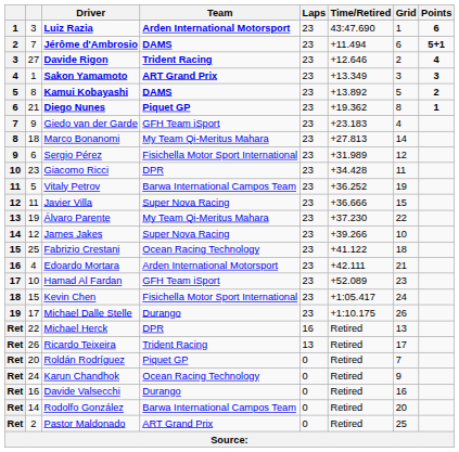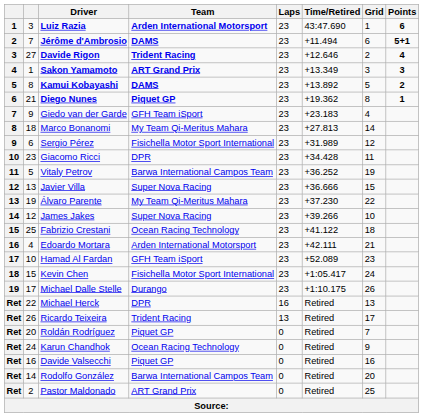 <table class="wikitable" style="font-size: 85%">
 <tr>
 <th></th>
 <th></th>
 <th>Driver</th>
 <th>Team</th>
 <th>Laps</th>
 <th>Time/Retired</th>
 <th>Grid</th>
 <th>Points</th>
 </tr>
 <tr>
 <th>1</th>
 <td align="center">3</td>
 <td> <strong><a href='#'>Luiz Razia</a></strong></td>
 <td><strong><a href='#'>Arden International Motorsport</a></strong></td>
 <td>23</td>
 <td>43:47.690</td>
 <td>1</td>
 <td align="center"><strong>6</strong></td>
 </tr>
 <tr>
 <th>2</th>
 <td align="center">7</td>
 <td> <strong><a href='#'>Jérôme d'Ambrosio</a></strong></td>
 <td><strong><a href='#'>DAMS</a></strong></td>
 <td>23</td>
 <td>+11.494</td>
 <td>6</td>
 <td align="center"><strong>5+1</strong></td>
 </tr>
 <tr>
 <th>3</th>
 <td align="center">27</td>
 <td> <strong><a href='#'>Davide Rigon</a></strong></td>
 <td><strong><a href='#'>Trident Racing</a></strong></td>
 <td>23</td>
 <td>+12.646</td>
 <td>2</td>
 <td align="center"><strong>4</strong></td>
 </tr>
 <tr>
 <th>4</th>
 <td align="center">1</td>
 <td> <strong><a href='#'>Sakon Yamamoto</a></strong></td>
 <td><strong><a href='#'>ART Grand Prix</a></strong></td>
 <td>23</td>
 <td>+13.349</td>
 <td>3</td>
 <td align="center"><strong>3</strong></td>
 </tr>
 <tr>
 <th>5</th>
 <td align="center">8</td>
 <td> <strong><a href='#'>Kamui Kobayashi</a></strong></td>
 <td><strong><a href='#'>DAMS</a></strong></td>
 <td>23</td>
 <td>+13.892</td>
 <td>5</td>
 <td align="center"><strong>2</strong></td>
 </tr>
 <tr>
 <th>6</th>
 <td align="center">21</td>
 <td> <strong><a href='#'>Diego Nunes</a></strong></td>
 <td><strong><a href='#'>Piquet GP</a></strong></td>
 <td>23</td>
 <td>+19.362</td>
 <td>8</td>
 <td align="center"><strong>1</strong></td>
 </tr>
 <tr>
 <th>7</th>
 <td align="center">9</td>
 <td> <a href='#'>Giedo van der Garde</a></td>
 <td><a href='#'>GFH Team iSport</a></td>
 <td>23</td>
 <td>+23.183</td>
 <td>4</td>
 <td></td>
 </tr>
 <tr>
 <th>8</th>
 <td align="center">18</td>
 <td> <a href='#'>Marco Bonanomi</a></td>
 <td><a href='#'>My Team Qi-Meritus Mahara</a></td>
 <td>23</td>
 <td>+27.813</td>
 <td>14</td>
 <td></td>
 </tr>
 <tr>
 <th>9</th>
 <td align="center">6</td>
 <td> <a href='#'>Sergio Pérez</a></td>
 <td><a href='#'>Fisichella Motor Sport International</a></td>
 <td>23</td>
 <td>+31.989</td>
 <td>12</td>
 <td></td>
 </tr>
 <tr>
 <th>10</th>
 <td align="center">23</td>
 <td> <a href='#'>Giacomo Ricci</a></td>
 <td><a href='#'>DPR</a></td>
 <td>23</td>
 <td>+34.428</td>
 <td>11</td>
 <td></td>
 </tr>
 <tr>
 <th>11</th>
 <td align="center">5</td>
 <td> <a href='#'>Vitaly Petrov</a></td>
 <td><a href='#'>Barwa International Campos Team</a></td>
 <td>23</td>
 <td>+36.252</td>
 <td>19</td>
 <td></td>
 </tr>
 <tr>
 <th>12</th>
-<td align="center">11</td>
+<td align="center">13</td>
 <td> <a href='#'>Javier Villa</a></td>
 <td><a href='#'>Super Nova Racing</a></td>
 <td>23</td>
 <td>+36.666</td>
 <td>15</td>
 <td></td>
 </tr>
 <tr>
 <th>13</th>
 <td align="center">19</td>
 <td> <a href='#'>Álvaro Parente</a></td>
 <td><a href='#'>My Team Qi-Meritus Mahara</a></td>
 <td>23</td>
 <td>+37.230</td>
 <td>22</td>
 <td></td>
 </tr>
 <tr>
 <th>14</th>
 <td align="center">12</td>
 <td> <a href='#'>James Jakes</a></td>
 <td><a href='#'>Super Nova Racing</a></td>
 <td>23</td>
 <td>+39.266</td>
 <td>10</td>
 <td></td>
 </tr>
 <tr>
 <th>15</th>
 <td align="center">25</td>
 <td> <a href='#'>Fabrizio Crestani</a></td>
 <td><a href='#'>Ocean Racing Technology</a></td>
 <td>23</td>
 <td>+41.122</td>
 <td>18</td>
 <td></td>
 </tr>
 <tr>
 <th>16</th>
 <td align="center">4</td>
 <td> <a href='#'>Edoardo Mortara</a></td>
 <td><a href='#'>Arden International Motorsport</a></td>
 <td>23</td>
 <td>+42.111</td>
 <td>21</td>
 <td></td>
 </tr>
 <tr>
 <th>17</th>
 <td align="center">10</td>
 <td> <a href='#'>Hamad Al Fardan</a></td>
 <td><a href='#'>GFH Team iSport</a></td>
 <td>23</td>
 <td>+52.089</td>
 <td>23</td>
 <td></td>
 </tr>
 <tr>
 <th>18</th>
 <td align="center">15</td>
 <td> <a href='#'>Kevin Chen</a></td>
 <td><a href='#'>Fisichella Motor Sport International</a></td>
 <td>23</td>
 <td>+1:05.417</td>
 <td>24</td>
 <td></td>
 </tr>
 <tr>
 <th>19</th>
 <td align="center">17</td>
 <td> <a href='#'>Michael Dalle Stelle</a></td>
 <td><a href='#'>Durango</a></td>
 <td>23</td>
 <td>+1:10.175</td>
 <td>26</td>
 <td></td>
 </tr>
 <tr>
 <th>Ret</th>
 <td align="center">22</td>
 <td> <a href='#'>Michael Herck</a></td>
 <td><a href='#'>DPR</a></td>
 <td>16</td>
 <td>Retired</td>
 <td>13</td>
 <td></td>
 </tr>
 <tr>
 <th>Ret</th>
 <td align="center">26</td>
 <td> <a href='#'>Ricardo Teixeira</a></td>
 <td><a href='#'>Trident Racing</a></td>
 <td>13</td>
 <td>Retired</td>
 <td>17</td>
 <td></td>
 </tr>
 <tr>
 <th>Ret</th>
 <td align="center">20</td>
 <td> <a href='#'>Roldán Rodríguez</a></td>
 <td><a href='#'>Piquet GP</a></td>
 <td>0</td>
 <td>Retired</td>
 <td>7</td>
 <td></td>
 </tr>
 <tr>
 <th>Ret</th>
 <td align="center">24</td>
 <td> <a href='#'>Karun Chandhok</a></td>
 <td><a href='#'>Ocean Racing Technology</a></td>
 <td>0</td>
 <td>Retired</td>
 <td>9</td>
 <td></td>
 </tr>
 <tr>
 <th>Ret</th>
 <td align="center">16</td>
 <td> <a href='#'>Davide Valsecchi</a></td>
-<td><a href='#'>Durango</a></td>
+<td><a href='#'>Piquet GP</a></td>
 <td>0</td>
 <td>Retired</td>
 <td>16</td>
 <td></td>
 </tr>
 <tr>
 <th>Ret</th>
 <td align="center">14</td>
 <td> <a href='#'>Rodolfo González</a></td>
 <td><a href='#'>Barwa International Campos Team</a></td>
 <td>0</td>
 <td>Retired</td>
 <td>20</td>
 <td></td>
 </tr>
 <tr>
 <th>Ret</th>
 <td align="center">2</td>
 <td> <a href='#'>Pastor Maldonado</a></td>
 <td><a href='#'>ART Grand Prix</a></td>
 <td>0</td>
 <td>Retired</td>
 <td>25</td>
 <td></td>
 </tr>
 <tr>
 <th colspan="8">Source:</th>
 </tr>
 </table>
